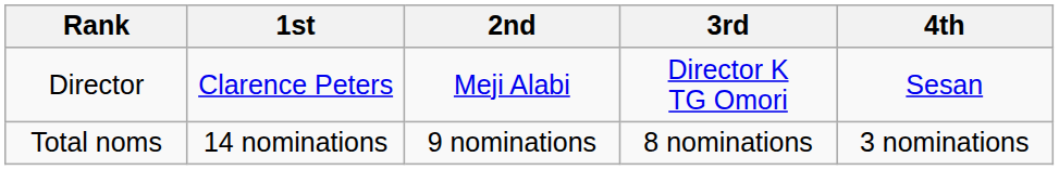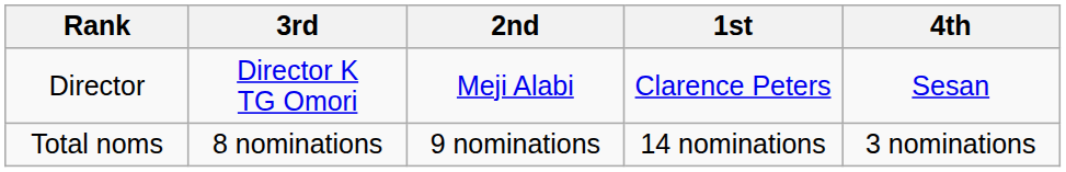 <table class="wikitable">
 <tr>
 <th style="width:100px;">Rank</th>
+<th style="width:120px;">3rd</th>
+<th style="width:120px;">2nd</th>
 <th style="width:120px;">1st</th>
-<th style="width:120px;">2nd</th>
-<th style="width:120px;">3rd</th>
 <th style="width:120px;">4th</th>
 </tr>
 <tr align=center>
 <td>Director</td>
+<td><a href='#'>Director K</a><br><a href='#'>TG Omori</a></td>
+<td><a href='#'>Meji Alabi</a></td>
 <td><a href='#'>Clarence Peters</a></td>
-<td><a href='#'>Meji Alabi</a></td>
-<td><a href='#'>Director K</a><br><a href='#'>TG Omori</a></td>
 <td><a href='#'>Sesan</a></td>
 </tr>
 <tr align=center>
 <td>Total noms</td>
+<td>8 nominations</td>
+<td>9 nominations</td>
 <td>14 nominations</td>
-<td>9 nominations</td>
-<td>8 nominations</td>
 <td>3 nominations</td>
 </tr>
 </table>
